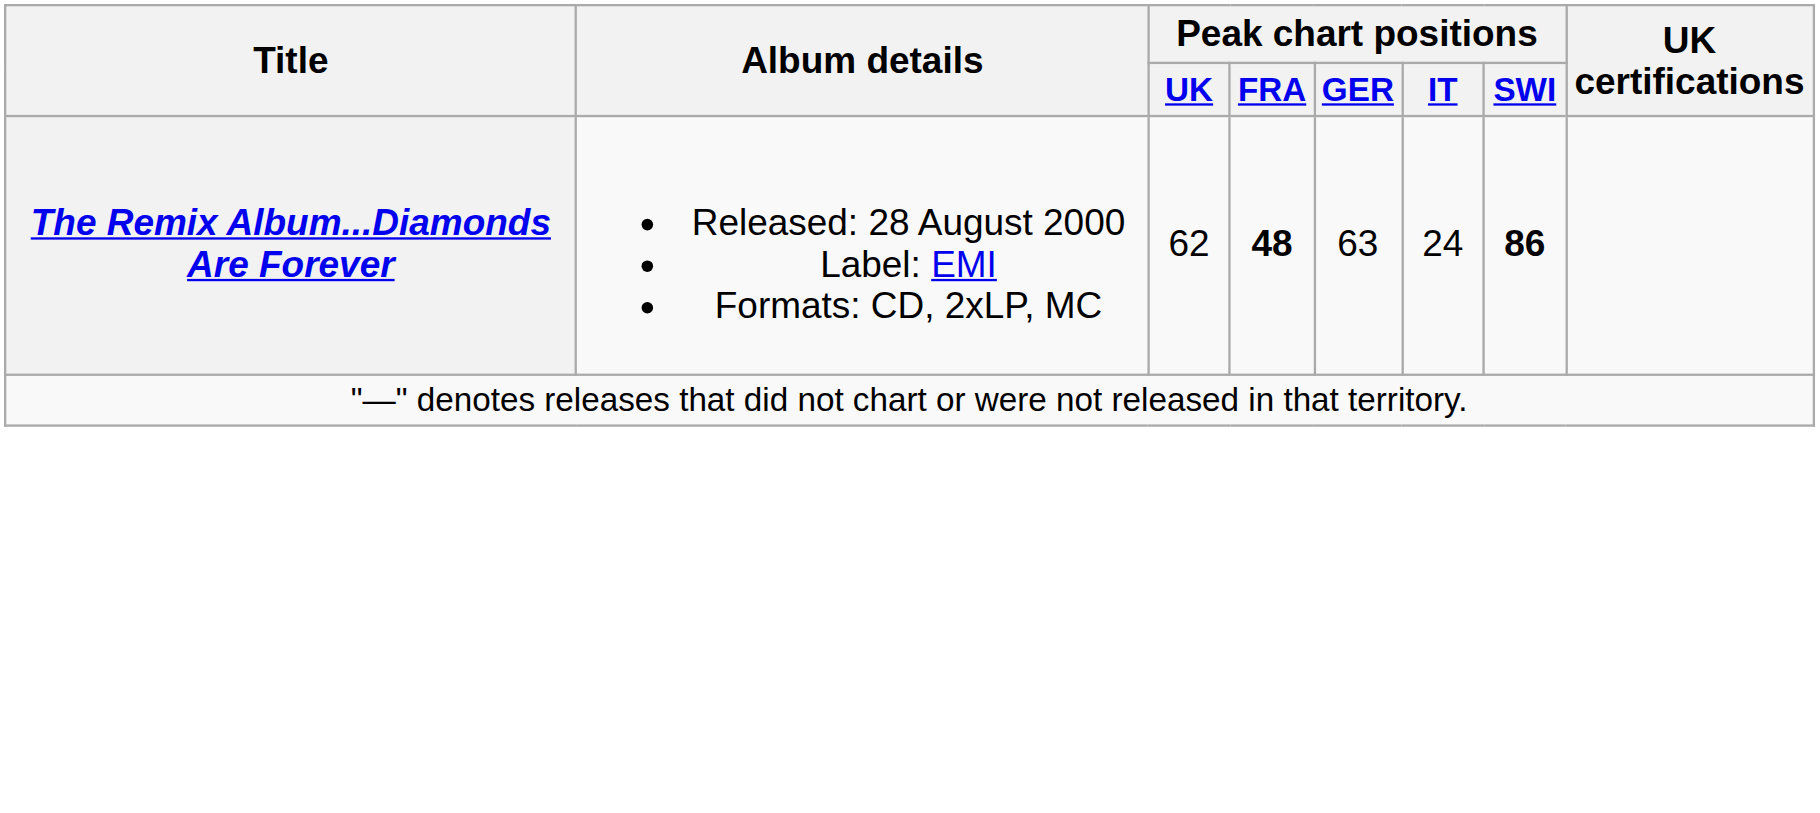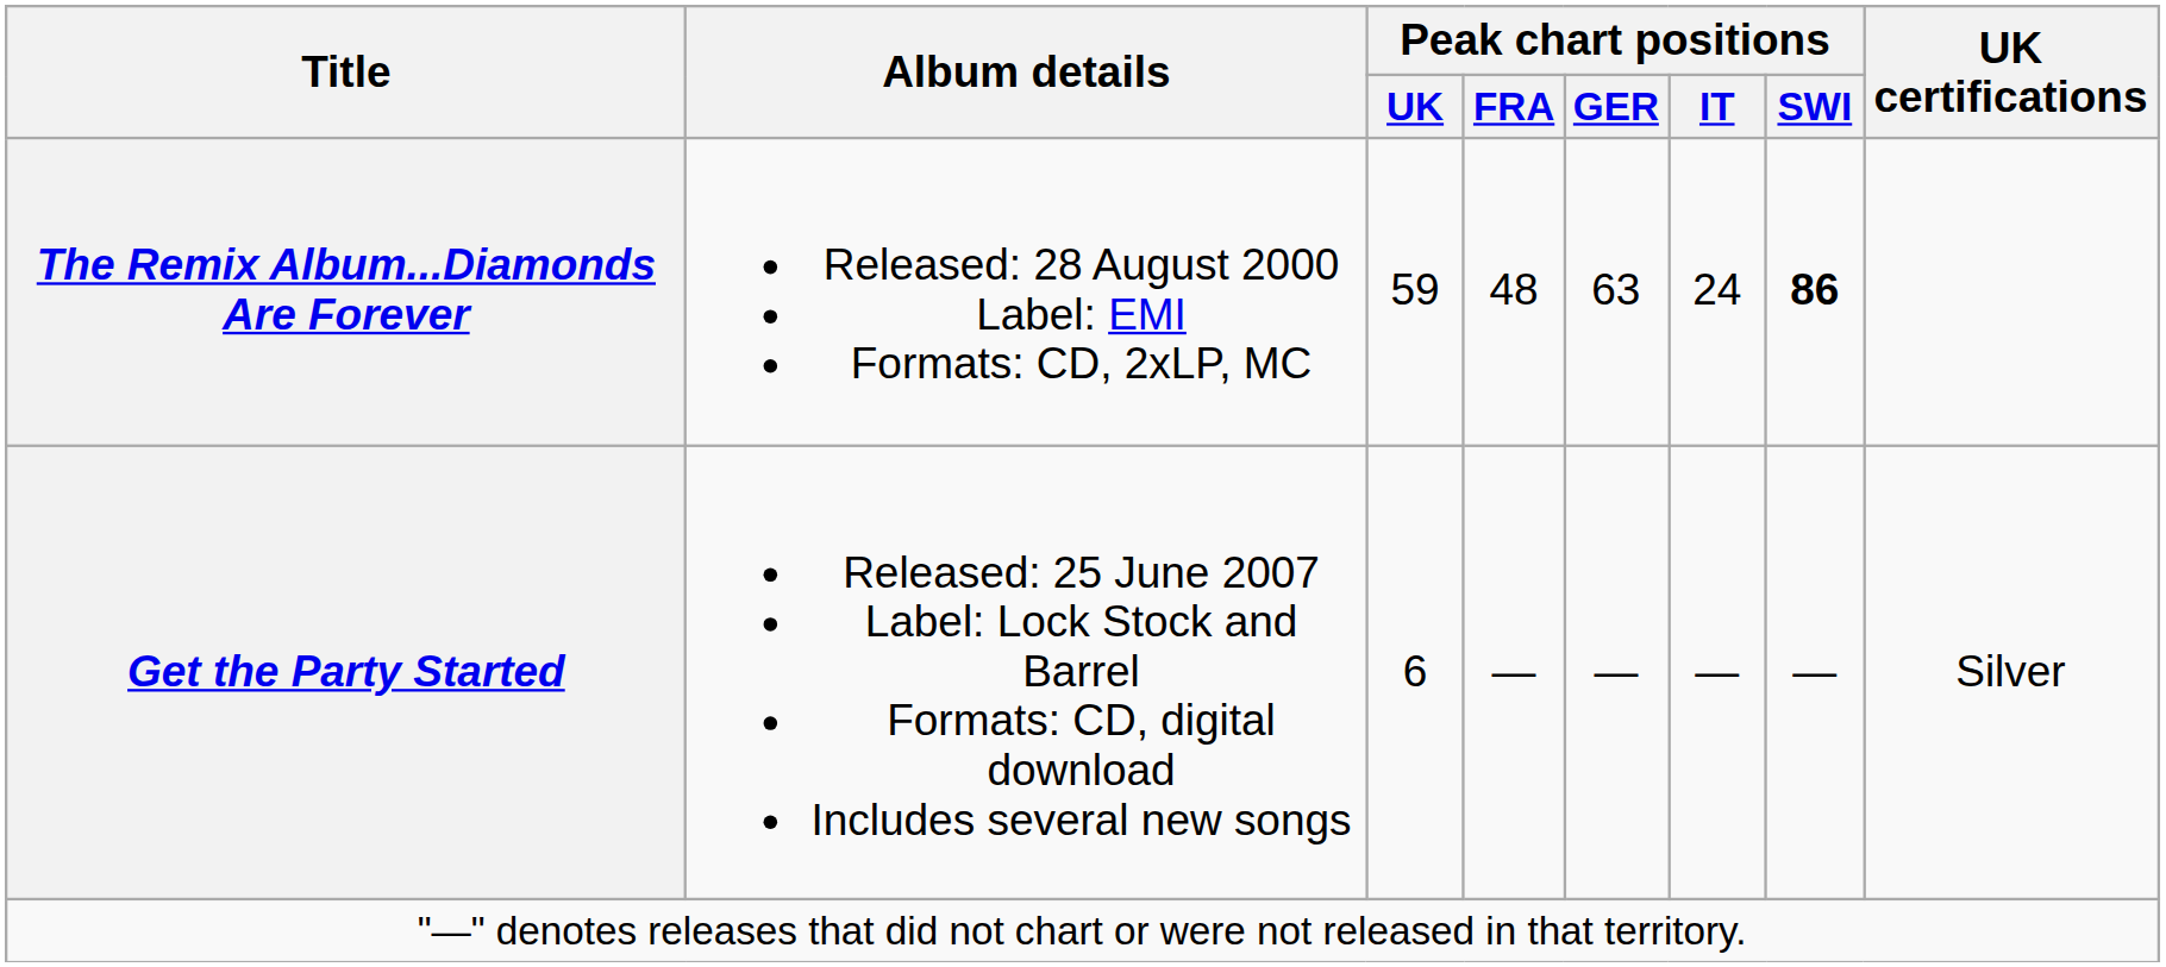 <table class="wikitable plainrowheaders" style="text-align:center;">
 <tr>
 <th rowspan="2" scope="col" style="width:15em;">Title</th>
 <th rowspan="2" scope="col" style="width:15em;">Album details</th>
 <th colspan="5" scope="col">Peak chart positions</th>
 <th rowspan="2">UK<br>certifications</th>
 </tr>
 <tr>
 <th scope="col" style="width:2em;font-size:90%;"><a href='#'>UK</a><br></th>
 <th scope="col" style="width:2em;font-size:90%;"><a href='#'>FRA</a><br></th>
 <th scope="col" style="width:2em;font-size:90%;"><a href='#'>GER</a><br></th>
 <th scope="col" style="width:2em;font-size:90%;"><a href='#'>IT</a><br></th>
 <th scope="col" style="width:2em;font-size:90%;"><a href='#'>SWI</a><br></th>
 </tr>
 <tr>
 <th scope="row"><em><a href='#'>The Remix Album...Diamonds Are Forever</a></em></th>
 <td><br><ul><li>Released: 28 August 2000</li><li>Label: <a href='#'>EMI</a></li><li>Formats: CD, 2xLP, MC</li></ul></td>
-<td>62</td>
-<td><strong>48</strong></td>
+<td>59</td>
+<td>48</td>
 <td>63</td>
 <td>24</td>
 <td><strong>86</strong></td>
 <td></td>
 </tr>
 <tr>
+<th scope="row"><em><a href='#'>Get the Party Started</a></em></th>
+<td><br><ul><li>Released: 25 June 2007</li><li>Label: Lock Stock and Barrel</li><li>Formats: CD, digital download</li><li>Includes several new songs</li></ul></td>
+<td>6</td>
+<td>—</td>
+<td>—</td>
+<td>—</td>
+<td>—</td>
+<td>Silver</td>
+</tr>
+<tr>
 <td colspan="8" style="font-size:90%">"—" denotes releases that did not chart or were not released in that territory.</td>
 </tr>
 </table>
